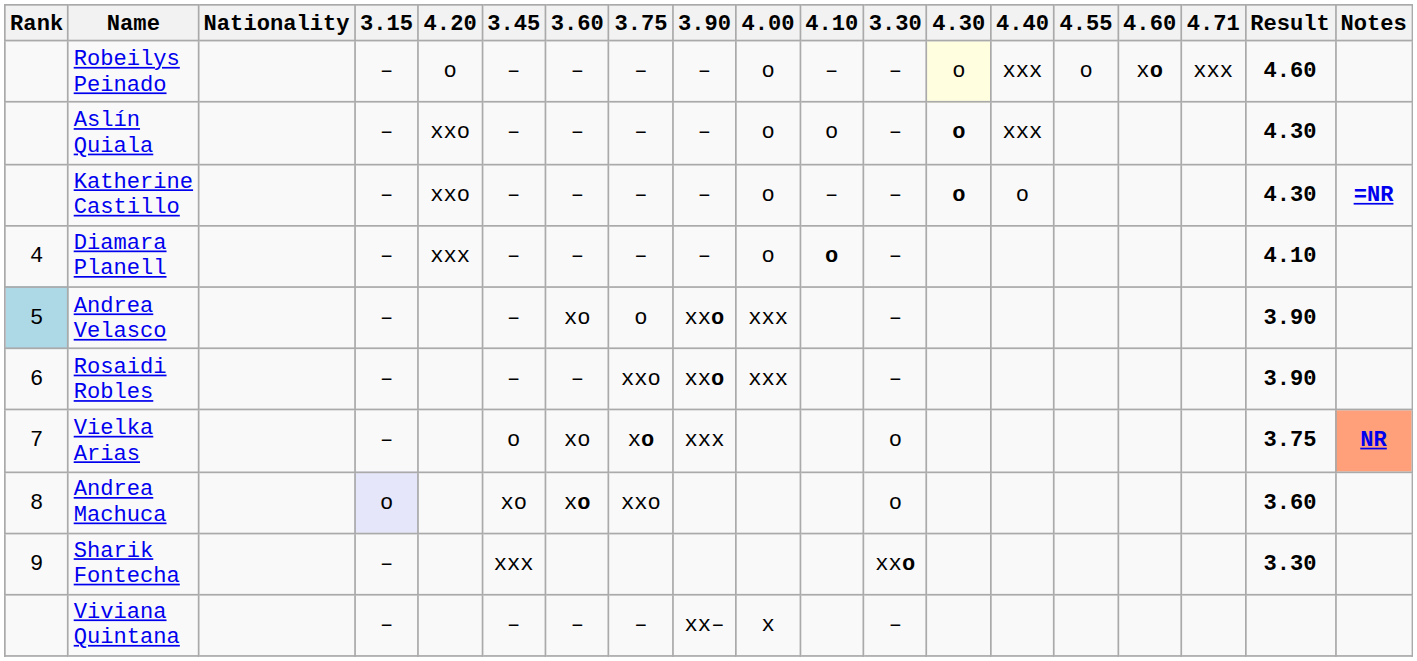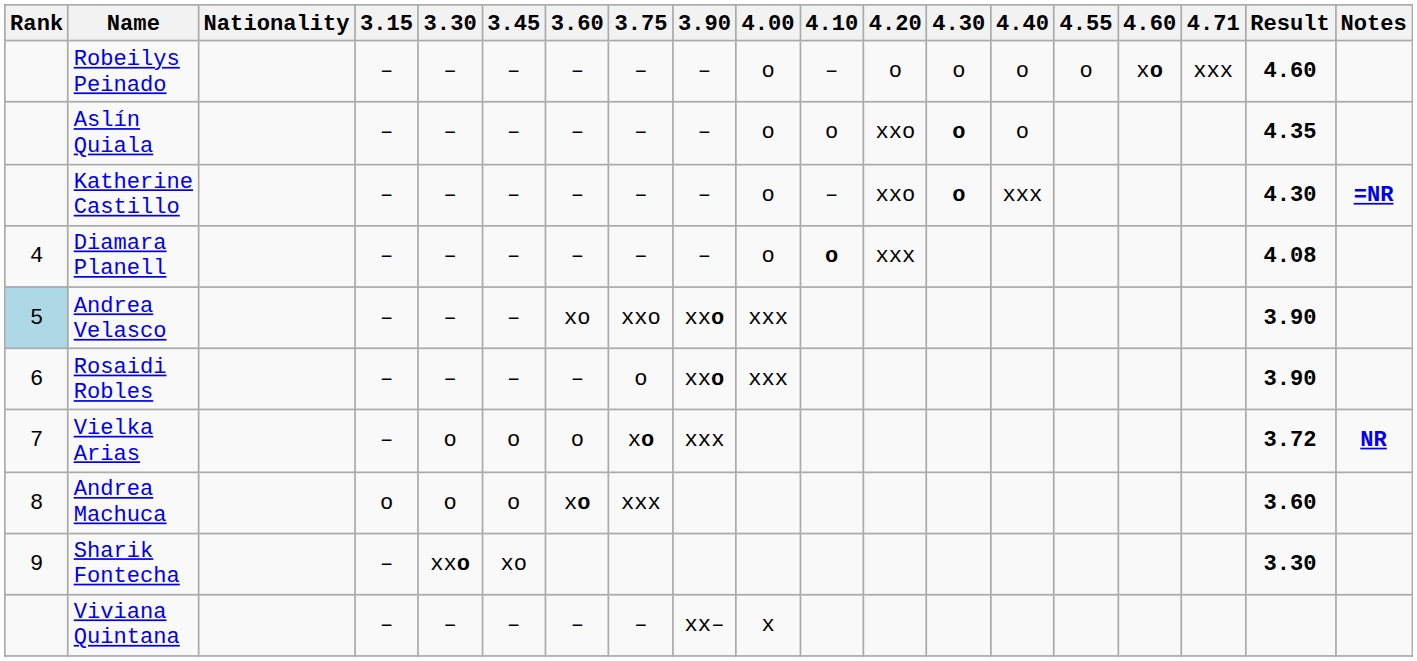 <table class="wikitable sortable" style="text-align:center">
 <tr>
 <th>Rank</th>
 <th>Name</th>
 <th>Nationality</th>
 <th>3.15</th>
-<th>4.20</th>
+<th>3.30</th>
 <th>3.45</th>
 <th>3.60</th>
 <th>3.75</th>
 <th>3.90</th>
 <th>4.00</th>
 <th>4.10</th>
-<th>3.30</th>
+<th>4.20</th>
 <th>4.30</th>
 <th>4.40</th>
 <th>4.55</th>
 <th>4.60</th>
 <th>4.71</th>
 <th>Result</th>
 <th>Notes</th>
 </tr>
 <tr>
 <td></td>
 <td align=left><a href='#'>Robeilys Peinado</a></td>
 <td align=left></td>
 <td>–</td>
-<td>o</td>
+<td>–</td>
 <td>–</td>
 <td>–</td>
 <td>–</td>
 <td>–</td>
 <td>o</td>
 <td>–</td>
-<td>–</td>
-<td style="background: lightyellow;">o</td>
-<td>xxx</td>
+<td>o</td>
+<td>o</td>
+<td>o</td>
 <td>o</td>
 <td>x<strong>o</strong></td>
 <td>xxx</td>
 <td><strong>4.60</strong></td>
 <td></td>
 </tr>
 <tr>
 <td></td>
 <td align=left><a href='#'>Aslín Quiala</a></td>
 <td align=left></td>
 <td>–</td>
-<td>xxo</td>
+<td>–</td>
 <td>–</td>
 <td>–</td>
 <td>–</td>
 <td>–</td>
 <td>o</td>
 <td>o</td>
-<td>–</td>
+<td>xxo</td>
 <td><strong>o</strong></td>
-<td>xxx</td>
+<td>o</td>
 <td></td>
 <td></td>
 <td></td>
-<td><strong>4.30</strong></td>
+<td><strong>4.35</strong></td>
 <td></td>
 </tr>
 <tr>
 <td></td>
 <td align=left><a href='#'>Katherine Castillo</a></td>
 <td align=left></td>
 <td>–</td>
-<td>xxo</td>
+<td>–</td>
 <td>–</td>
 <td>–</td>
 <td>–</td>
 <td>–</td>
 <td>o</td>
 <td>–</td>
-<td>–</td>
+<td>xxo</td>
 <td><strong>o</strong></td>
-<td>o</td>
+<td>xxx</td>
 <td></td>
 <td></td>
 <td></td>
 <td><strong>4.30</strong></td>
 <td><strong><a href='#'>=NR</a></strong></td>
 </tr>
 <tr>
 <td>4</td>
 <td align=left><a href='#'>Diamara Planell</a></td>
 <td align=left></td>
 <td>–</td>
-<td>xxx</td>
+<td>–</td>
 <td>–</td>
 <td>–</td>
 <td>–</td>
 <td>–</td>
 <td>o</td>
 <td><strong>o</strong></td>
-<td>–</td>
+<td>xxx</td>
 <td></td>
 <td></td>
 <td></td>
 <td></td>
 <td></td>
-<td><strong>4.10</strong></td>
+<td><strong>4.08</strong></td>
 <td></td>
 </tr>
 <tr>
 <td style="background: lightblue;">5</td>
 <td align=left><a href='#'>Andrea Velasco</a></td>
 <td align=left></td>
 <td>–</td>
-<td></td>
+<td>–</td>
 <td>–</td>
 <td>xo</td>
-<td>o</td>
+<td>xxo</td>
 <td>xx<strong>o</strong></td>
 <td>xxx</td>
 <td></td>
-<td>–</td>
+<td></td>
 <td></td>
 <td></td>
 <td></td>
 <td></td>
 <td></td>
 <td><strong>3.90</strong></td>
 <td></td>
 </tr>
 <tr>
 <td>6</td>
 <td align=left><a href='#'>Rosaidi Robles</a></td>
 <td align=left></td>
 <td>–</td>
-<td></td>
 <td>–</td>
 <td>–</td>
-<td>xxo</td>
+<td>–</td>
+<td>o</td>
 <td>xx<strong>o</strong></td>
 <td>xxx</td>
 <td></td>
-<td>–</td>
+<td></td>
 <td></td>
 <td></td>
 <td></td>
 <td></td>
 <td></td>
 <td><strong>3.90</strong></td>
 <td></td>
 </tr>
 <tr>
 <td>7</td>
 <td align=left><a href='#'>Vielka Arias</a></td>
 <td align=left></td>
 <td>–</td>
-<td></td>
 <td>o</td>
-<td>xo</td>
+<td>o</td>
+<td>o</td>
 <td>x<strong>o</strong></td>
 <td>xxx</td>
-<td></td>
-<td></td>
-<td>o</td>
 <td></td>
 <td></td>
 <td></td>
 <td></td>
 <td></td>
-<td><strong>3.75</strong></td>
-<td style="background: lightsalmon;"><strong><a href='#'>NR</a></strong></td>
+<td></td>
+<td></td>
+<td></td>
+<td><strong>3.72</strong></td>
+<td><strong><a href='#'>NR</a></strong></td>
 </tr>
 <tr>
 <td>8</td>
 <td align=left><a href='#'>Andrea Machuca</a></td>
 <td align=left></td>
-<td style="background: lavender;">o</td>
-<td></td>
-<td>xo</td>
+<td>o</td>
+<td>o</td>
+<td>o</td>
 <td>x<strong>o</strong></td>
-<td>xxo</td>
+<td>xxx</td>
 <td></td>
 <td></td>
 <td></td>
-<td>o</td>
+<td></td>
 <td></td>
 <td></td>
 <td></td>
 <td></td>
 <td></td>
 <td><strong>3.60</strong></td>
 <td></td>
 </tr>
 <tr>
 <td>9</td>
 <td align=left><a href='#'>Sharik Fontecha</a></td>
 <td align=left></td>
 <td>–</td>
-<td></td>
-<td>xxx</td>
+<td>xx<strong>o</strong></td>
+<td>xo</td>
 <td></td>
 <td></td>
 <td></td>
 <td></td>
 <td></td>
-<td>xx<strong>o</strong></td>
+<td></td>
 <td></td>
 <td></td>
 <td></td>
 <td></td>
 <td></td>
 <td><strong>3.30</strong></td>
 <td></td>
 </tr>
 <tr>
 <td></td>
 <td align=left><a href='#'>Viviana Quintana</a></td>
 <td align=left></td>
 <td>–</td>
-<td></td>
+<td>–</td>
 <td>–</td>
 <td>–</td>
 <td>–</td>
 <td>xx–</td>
 <td>x</td>
 <td></td>
-<td>–</td>
+<td></td>
 <td></td>
 <td></td>
 <td></td>
 <td></td>
 <td></td>
 <td><strong></strong></td>
 <td></td>
 </tr>
 </table>
